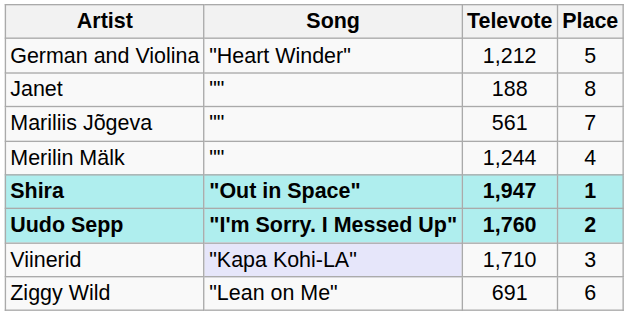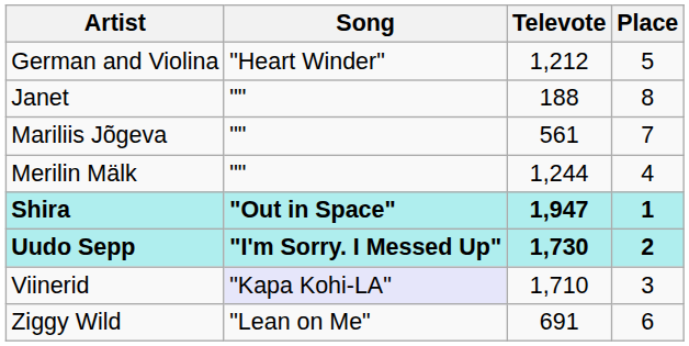 <table class="sortable wikitable" style="margin: 1em auto 1em auto; text-align:center;">
 <tr>
 <th>Artist</th>
 <th>Song</th>
 <th>Televote</th>
 <th>Place</th>
 </tr>
 <tr>
 <td align="left">German and Violina</td>
 <td align="left">"Heart Winder"</td>
 <td>1,212</td>
 <td>5</td>
 </tr>
 <tr>
 <td align="left">Janet</td>
 <td align="left">""</td>
 <td>188</td>
 <td>8</td>
 </tr>
 <tr>
 <td align="left">Mariliis Jõgeva</td>
 <td align="left">""</td>
 <td>561</td>
 <td>7</td>
 </tr>
 <tr>
 <td align="left">Merilin Mälk</td>
 <td align="left">""</td>
 <td>1,244</td>
 <td>4</td>
 </tr>
 <tr style="font-weight:bold; background:paleturquoise;">
 <td align="left">Shira</td>
 <td align="left">"Out in Space"</td>
 <td>1,947</td>
 <td>1</td>
 </tr>
 <tr style="font-weight:bold; background:paleturquoise;">
 <td align="left">Uudo Sepp</td>
 <td align="left">"I'm Sorry. I Messed Up"</td>
-<td>1,760</td>
+<td>1,730</td>
 <td>2</td>
 </tr>
 <tr>
 <td align="left">Viinerid</td>
 <td align="left" style="background: lavender;">"Kapa Kohi-LA"</td>
 <td>1,710</td>
 <td>3</td>
 </tr>
 <tr>
 <td align="left">Ziggy Wild</td>
 <td align="left">"Lean on Me"</td>
 <td>691</td>
 <td>6</td>
 </tr>
 </table>
